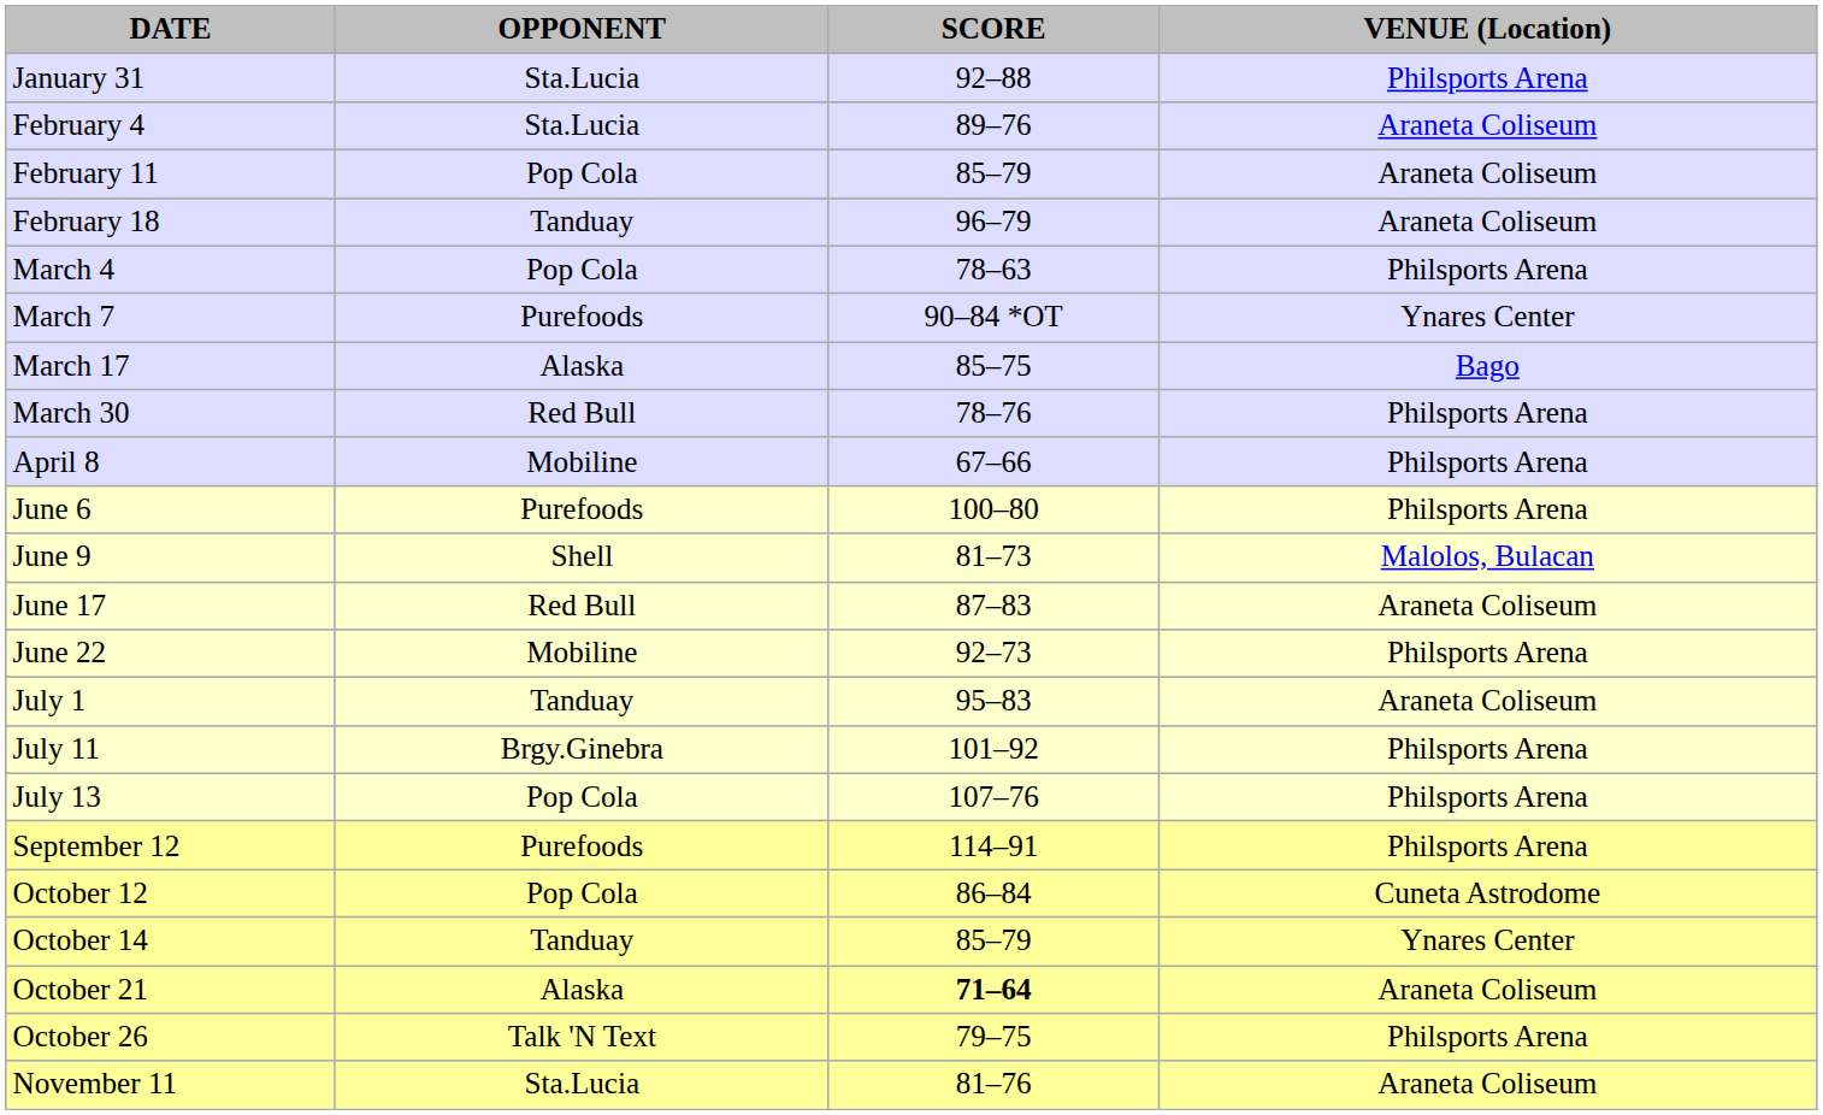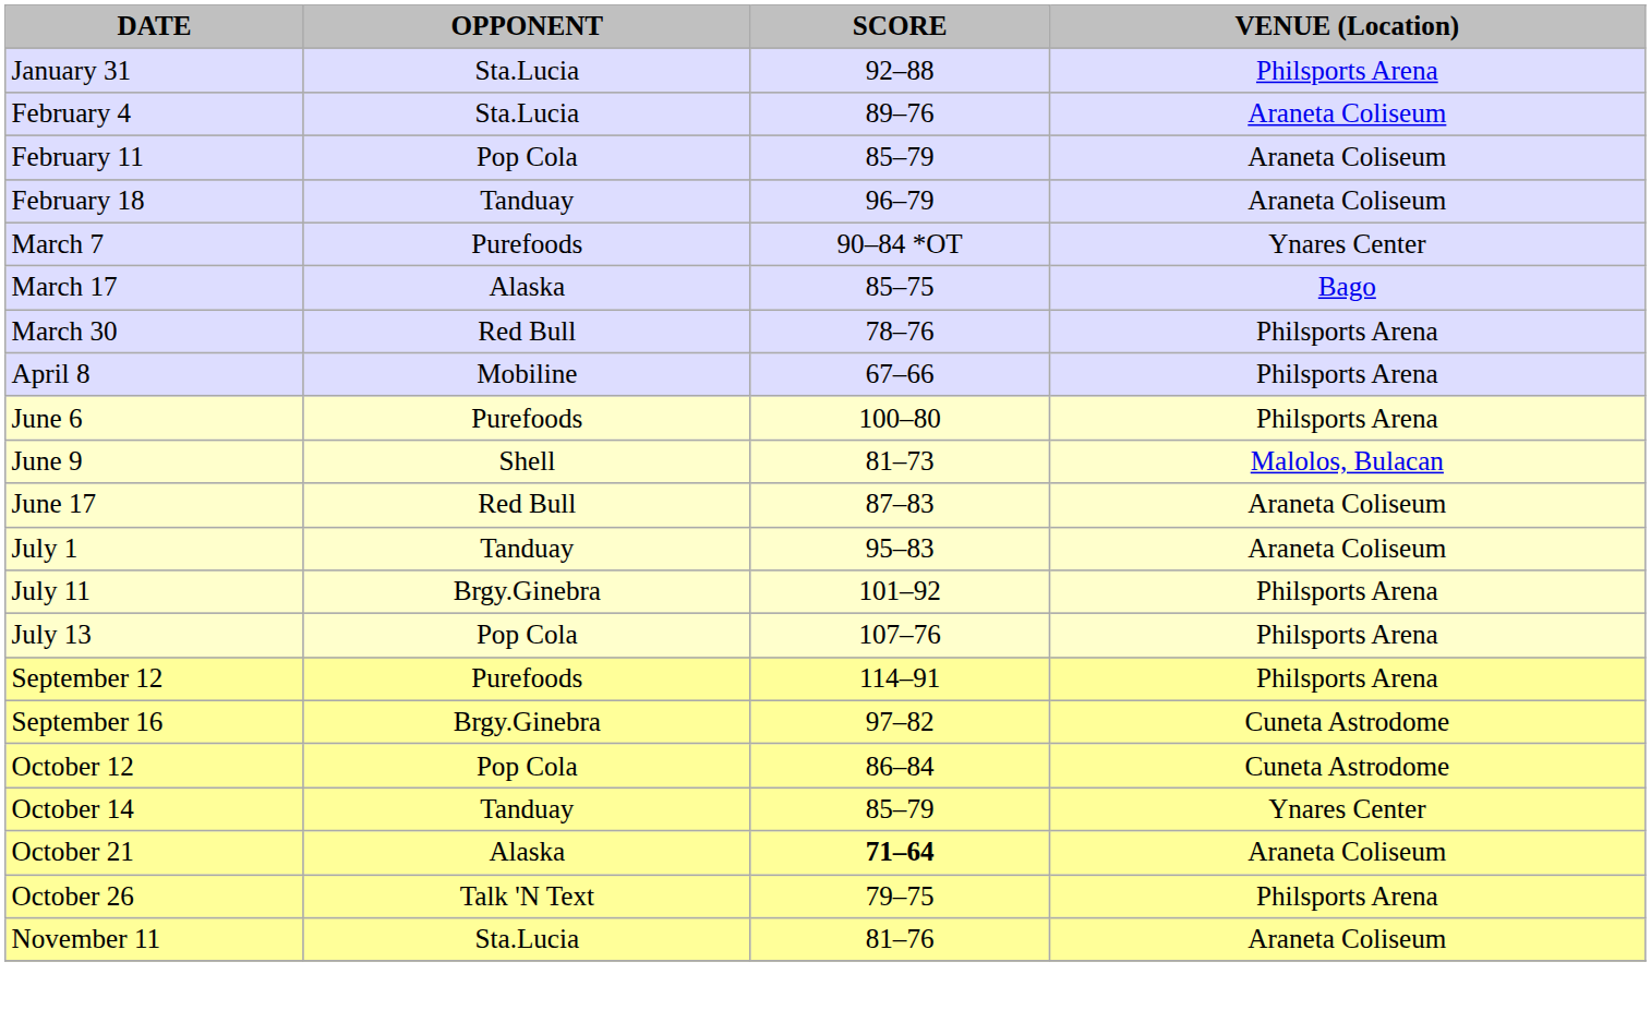 <table class="wikitable" border="1">
 <tr>
 <th style="background:#C0C0C0;" width="10%"><strong>DATE</strong></th>
 <th style="background:#C0C0C0;" width="15%"><strong>OPPONENT</strong></th>
 <th style="background:#C0C0C0;" width="10%"><strong>SCORE</strong></th>
 <th style="background:#C0C0C0;" width="20%"><strong>VENUE (Location)</strong></th>
 </tr>
 <tr bgcolor=#DDDDFF>
 <td>January 31</td>
 <td align=center>Sta.Lucia</td>
 <td align=center>92–88</td>
 <td align=center><a href='#'>Philsports Arena</a></td>
 </tr>
 <tr bgcolor=#DDDDFF>
 <td>February 4</td>
 <td align=center>Sta.Lucia</td>
 <td align=center>89–76 </td>
 <td align=center><a href='#'>Araneta Coliseum</a></td>
 </tr>
 <tr bgcolor=#DDDDFF>
 <td>February 11</td>
 <td align=center>Pop Cola</td>
 <td align=center>85–79</td>
 <td align=center>Araneta Coliseum</td>
 </tr>
 <tr bgcolor=#DDDDFF>
 <td>February 18</td>
 <td align=center>Tanduay</td>
 <td align=center>96–79</td>
 <td align=center>Araneta Coliseum</td>
-</tr>
-<tr bgcolor=#DDDDFF>
-<td>March 4</td>
-<td align=center>Pop Cola</td>
-<td align=center>78–63 </td>
-<td align=center>Philsports Arena</td>
 </tr>
 <tr bgcolor=#DDDDFF>
 <td>March 7</td>
 <td align=center>Purefoods</td>
 <td align=center>90–84 *OT</td>
 <td align=center>Ynares Center</td>
 </tr>
 <tr bgcolor=#DDDDFF>
 <td>March 17</td>
 <td align=center>Alaska</td>
 <td align=center>85–75</td>
 <td align=center><a href='#'>Bago</a></td>
 </tr>
 <tr bgcolor=#DDDDFF>
 <td>March 30</td>
 <td align=center>Red Bull</td>
 <td align=center>78–76</td>
 <td align=center>Philsports Arena</td>
 </tr>
 <tr bgcolor=#DDDDFF>
 <td>April 8</td>
 <td align=center>Mobiline</td>
 <td align=center>67–66</td>
 <td align=center>Philsports Arena</td>
 </tr>
 <tr bgcolor=#FFFFCC>
 <td>June 6</td>
 <td align=center>Purefoods</td>
 <td align=center>100–80</td>
 <td align=center>Philsports Arena</td>
 </tr>
 <tr bgcolor=#FFFFCC>
 <td>June 9</td>
 <td align=center>Shell</td>
 <td align=center>81–73</td>
 <td align=center><a href='#'>Malolos, Bulacan</a></td>
 </tr>
 <tr bgcolor=#FFFFCC>
 <td>June 17</td>
 <td align=center>Red Bull</td>
 <td align=center>87–83 </td>
 <td align=center>Araneta Coliseum</td>
 </tr>
 <tr bgcolor=#FFFFCC>
-<td>June 22</td>
-<td align=center>Mobiline</td>
-<td align=center>92–73</td>
-<td align=center>Philsports Arena</td>
-</tr>
-<tr bgcolor=#FFFFCC>
 <td>July 1</td>
 <td align=center>Tanduay</td>
 <td align=center>95–83</td>
 <td align=center>Araneta Coliseum</td>
 </tr>
 <tr bgcolor=#FFFFCC>
 <td>July 11</td>
 <td align=center>Brgy.Ginebra</td>
 <td align=center>101–92</td>
 <td align=center>Philsports Arena</td>
 </tr>
 <tr bgcolor=#FFFFCC>
 <td>July 13</td>
 <td align=center>Pop Cola</td>
 <td align=center>107–76</td>
 <td align=center>Philsports Arena</td>
 </tr>
 <tr bgcolor=#FFFF99>
 <td>September 12</td>
 <td align=center>Purefoods</td>
 <td align=center>114–91</td>
 <td align=center>Philsports Arena</td>
+</tr>
+<tr bgcolor=#FFFF99>
+<td>September 16</td>
+<td align=center>Brgy.Ginebra</td>
+<td align=center>97–82</td>
+<td align=center>Cuneta Astrodome</td>
 </tr>
 <tr bgcolor=#FFFF99>
 <td>October 12</td>
 <td align=center>Pop Cola</td>
 <td align=center>86–84</td>
 <td align=center>Cuneta Astrodome</td>
 </tr>
 <tr bgcolor=#FFFF99>
 <td>October 14</td>
 <td align=center>Tanduay</td>
 <td align=center>85–79</td>
 <td align=center>Ynares Center</td>
 </tr>
 <tr bgcolor=#FFFF99>
 <td>October 21</td>
 <td align=center>Alaska</td>
 <td align=center><strong>71–64</strong></td>
 <td align=center>Araneta Coliseum</td>
 </tr>
 <tr bgcolor=#FFFF99>
 <td>October 26</td>
 <td align=center>Talk 'N Text</td>
 <td align=center>79–75</td>
 <td align=center>Philsports Arena</td>
 </tr>
 <tr bgcolor=#FFFF99>
 <td>November 11</td>
 <td align=center>Sta.Lucia</td>
 <td align=center>81–76 </td>
 <td align=center>Araneta Coliseum</td>
 </tr>
 <tr>
 </tr>
 </table>
